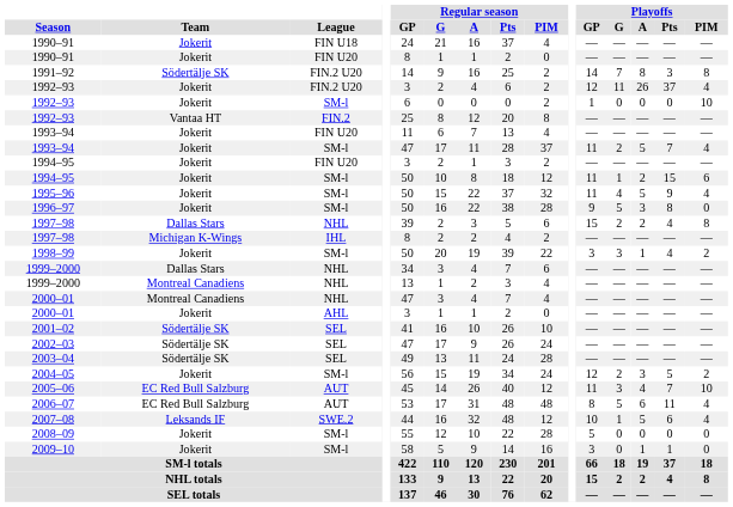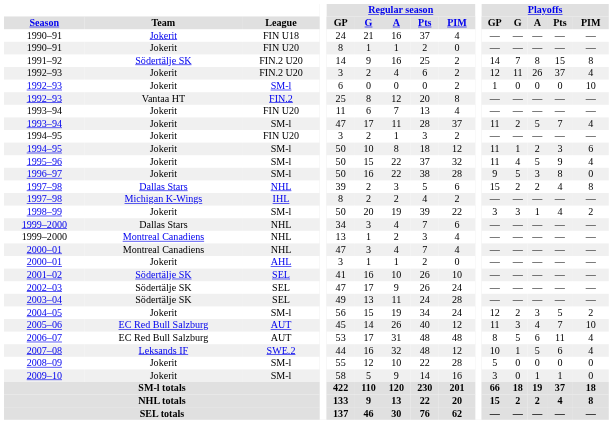 <table border="0" cellpadding="1" cellspacing="0" style="text-align:center; width:60em">
 <tr bgcolor="#e0e0e0">
 <th colspan="3" bgcolor="#ffffff"> </th>
 <th rowspan="99" bgcolor="#ffffff"> </th>
 <th colspan="5"><a href='#'>Regular season</a></th>
 <th rowspan="99" bgcolor="#ffffff"> </th>
 <th colspan="5"><a href='#'>Playoffs</a></th>
 </tr>
 <tr bgcolor="#e0e0e0">
 <th><a href='#'>Season</a></th>
 <th>Team</th>
 <th>League</th>
 <th>GP</th>
 <th><a href='#'>G</a></th>
 <th><a href='#'>A</a></th>
 <th><a href='#'>Pts</a></th>
 <th><a href='#'>PIM</a></th>
 <th>GP</th>
 <th>G</th>
 <th>A</th>
 <th>Pts</th>
 <th>PIM</th>
 </tr>
 <tr>
 <td>1990–91</td>
 <td><a href='#'>Jokerit</a></td>
 <td>FIN U18</td>
 <td>24</td>
 <td>21</td>
 <td>16</td>
 <td>37</td>
 <td>4</td>
 <td>—</td>
 <td>—</td>
 <td>—</td>
 <td>—</td>
 <td>—</td>
 </tr>
 <tr bgcolor="#f0f0f0">
 <td>1990–91</td>
 <td>Jokerit</td>
 <td>FIN U20</td>
 <td>8</td>
 <td>1</td>
 <td>1</td>
 <td>2</td>
 <td>0</td>
 <td>—</td>
 <td>—</td>
 <td>—</td>
 <td>—</td>
 <td>—</td>
 </tr>
 <tr>
 <td>1991–92</td>
 <td><a href='#'>Södertälje SK</a></td>
 <td>FIN.2 U20</td>
 <td>14</td>
 <td>9</td>
 <td>16</td>
 <td>25</td>
 <td>2</td>
 <td>14</td>
 <td>7</td>
 <td>8</td>
-<td>3</td>
+<td>15</td>
 <td>8</td>
 </tr>
 <tr bgcolor="#f0f0f0">
 <td>1992–93</td>
 <td>Jokerit</td>
 <td>FIN.2 U20</td>
 <td>3</td>
 <td>2</td>
 <td>4</td>
 <td>6</td>
 <td>2</td>
 <td>12</td>
 <td>11</td>
 <td>26</td>
 <td>37</td>
 <td>4</td>
 </tr>
 <tr>
 <td><a href='#'>1992–93</a></td>
 <td>Jokerit</td>
 <td><a href='#'>SM-l</a></td>
 <td>6</td>
 <td>0</td>
 <td>0</td>
 <td>0</td>
 <td>2</td>
 <td>1</td>
 <td>0</td>
 <td>0</td>
 <td>0</td>
 <td>10</td>
 </tr>
 <tr bgcolor="#f0f0f0">
 <td><a href='#'>1992–93</a></td>
 <td>Vantaa HT</td>
 <td><a href='#'>FIN.2</a></td>
 <td>25</td>
 <td>8</td>
 <td>12</td>
 <td>20</td>
 <td>8</td>
 <td>—</td>
 <td>—</td>
 <td>—</td>
 <td>—</td>
 <td>—</td>
 </tr>
 <tr>
 <td>1993–94</td>
 <td>Jokerit</td>
 <td>FIN U20</td>
 <td>11</td>
 <td>6</td>
 <td>7</td>
 <td>13</td>
 <td>4</td>
 <td>—</td>
 <td>—</td>
 <td>—</td>
 <td>—</td>
 <td>—</td>
 </tr>
 <tr bgcolor="#f0f0f0">
 <td><a href='#'>1993–94</a></td>
 <td>Jokerit</td>
 <td>SM-l</td>
 <td>47</td>
 <td>17</td>
 <td>11</td>
 <td>28</td>
 <td>37</td>
 <td>11</td>
 <td>2</td>
 <td>5</td>
 <td>7</td>
 <td>4</td>
 </tr>
 <tr>
 <td>1994–95</td>
 <td>Jokerit</td>
 <td>FIN U20</td>
 <td>3</td>
 <td>2</td>
 <td>1</td>
 <td>3</td>
 <td>2</td>
 <td>—</td>
 <td>—</td>
 <td>—</td>
 <td>—</td>
 <td>—</td>
 </tr>
 <tr bgcolor="#f0f0f0">
 <td><a href='#'>1994–95</a></td>
 <td>Jokerit</td>
 <td>SM-l</td>
 <td>50</td>
 <td>10</td>
 <td>8</td>
 <td>18</td>
 <td>12</td>
 <td>11</td>
 <td>1</td>
 <td>2</td>
-<td>15</td>
+<td>3</td>
 <td>6</td>
 </tr>
 <tr>
 <td><a href='#'>1995–96</a></td>
 <td>Jokerit</td>
 <td>SM-l</td>
 <td>50</td>
 <td>15</td>
 <td>22</td>
 <td>37</td>
 <td>32</td>
 <td>11</td>
 <td>4</td>
 <td>5</td>
 <td>9</td>
 <td>4</td>
 </tr>
 <tr bgcolor="#f0f0f0">
 <td><a href='#'>1996–97</a></td>
 <td>Jokerit</td>
 <td>SM-l</td>
 <td>50</td>
 <td>16</td>
 <td>22</td>
 <td>38</td>
 <td>28</td>
 <td>9</td>
 <td>5</td>
 <td>3</td>
 <td>8</td>
 <td>0</td>
 </tr>
 <tr>
 <td><a href='#'>1997–98</a></td>
 <td><a href='#'>Dallas Stars</a></td>
 <td><a href='#'>NHL</a></td>
 <td>39</td>
 <td>2</td>
 <td>3</td>
 <td>5</td>
 <td>6</td>
 <td>15</td>
 <td>2</td>
 <td>2</td>
 <td>4</td>
 <td>8</td>
 </tr>
 <tr bgcolor="#f0f0f0">
 <td><a href='#'>1997–98</a></td>
 <td><a href='#'>Michigan K-Wings</a></td>
 <td><a href='#'>IHL</a></td>
 <td>8</td>
 <td>2</td>
 <td>2</td>
 <td>4</td>
 <td>2</td>
 <td>—</td>
 <td>—</td>
 <td>—</td>
 <td>—</td>
 <td>—</td>
 </tr>
 <tr>
 <td><a href='#'>1998–99</a></td>
 <td>Jokerit</td>
 <td>SM-l</td>
 <td>50</td>
 <td>20</td>
 <td>19</td>
 <td>39</td>
 <td>22</td>
 <td>3</td>
 <td>3</td>
 <td>1</td>
 <td>4</td>
 <td>2</td>
 </tr>
 <tr bgcolor="#f0f0f0">
 <td><a href='#'>1999–2000</a></td>
 <td>Dallas Stars</td>
 <td>NHL</td>
 <td>34</td>
 <td>3</td>
 <td>4</td>
 <td>7</td>
 <td>6</td>
 <td>—</td>
 <td>—</td>
 <td>—</td>
 <td>—</td>
 <td>—</td>
 </tr>
 <tr>
 <td>1999–2000</td>
 <td><a href='#'>Montreal Canadiens</a></td>
 <td>NHL</td>
 <td>13</td>
 <td>1</td>
 <td>2</td>
 <td>3</td>
 <td>4</td>
 <td>—</td>
 <td>—</td>
 <td>—</td>
 <td>—</td>
 <td>—</td>
 </tr>
 <tr bgcolor="#f0f0f0">
 <td><a href='#'>2000–01</a></td>
 <td>Montreal Canadiens</td>
 <td>NHL</td>
 <td>47</td>
 <td>3</td>
 <td>4</td>
 <td>7</td>
 <td>4</td>
 <td>—</td>
 <td>—</td>
 <td>—</td>
 <td>—</td>
 <td>—</td>
 </tr>
 <tr>
 <td><a href='#'>2000–01</a></td>
 <td>Jokerit</td>
 <td><a href='#'>AHL</a></td>
 <td>3</td>
 <td>1</td>
 <td>1</td>
 <td>2</td>
 <td>0</td>
 <td>—</td>
 <td>—</td>
 <td>—</td>
 <td>—</td>
 <td>—</td>
 </tr>
 <tr bgcolor="#f0f0f0">
 <td><a href='#'>2001–02</a></td>
 <td><a href='#'>Södertälje SK</a></td>
 <td><a href='#'>SEL</a></td>
 <td>41</td>
 <td>16</td>
 <td>10</td>
 <td>26</td>
 <td>10</td>
 <td>—</td>
 <td>—</td>
 <td>—</td>
 <td>—</td>
 <td>—</td>
 </tr>
 <tr>
 <td><a href='#'>2002–03</a></td>
 <td>Södertälje SK</td>
 <td>SEL</td>
 <td>47</td>
 <td>17</td>
 <td>9</td>
 <td>26</td>
 <td>24</td>
 <td>—</td>
 <td>—</td>
 <td>—</td>
 <td>—</td>
 <td>—</td>
 </tr>
 <tr bgcolor="#f0f0f0">
 <td><a href='#'>2003–04</a></td>
 <td>Södertälje SK</td>
 <td>SEL</td>
 <td>49</td>
 <td>13</td>
 <td>11</td>
 <td>24</td>
 <td>28</td>
 <td>—</td>
 <td>—</td>
 <td>—</td>
 <td>—</td>
 <td>—</td>
 </tr>
 <tr>
 <td><a href='#'>2004–05</a></td>
 <td>Jokerit</td>
 <td>SM-l</td>
 <td>56</td>
 <td>15</td>
 <td>19</td>
 <td>34</td>
 <td>24</td>
 <td>12</td>
 <td>2</td>
 <td>3</td>
 <td>5</td>
 <td>2</td>
 </tr>
 <tr bgcolor="#f0f0f0">
 <td><a href='#'>2005–06</a></td>
 <td><a href='#'>EC Red Bull Salzburg</a></td>
 <td><a href='#'>AUT</a></td>
 <td>45</td>
 <td>14</td>
 <td>26</td>
 <td>40</td>
 <td>12</td>
 <td>11</td>
 <td>3</td>
 <td>4</td>
 <td>7</td>
 <td>10</td>
 </tr>
 <tr>
 <td><a href='#'>2006–07</a></td>
 <td>EC Red Bull Salzburg</td>
 <td>AUT</td>
 <td>53</td>
 <td>17</td>
 <td>31</td>
 <td>48</td>
 <td>48</td>
 <td>8</td>
 <td>5</td>
 <td>6</td>
 <td>11</td>
 <td>4</td>
 </tr>
 <tr bgcolor="#f0f0f0">
 <td><a href='#'>2007–08</a></td>
 <td><a href='#'>Leksands IF</a></td>
 <td><a href='#'>SWE.2</a></td>
 <td>44</td>
 <td>16</td>
 <td>32</td>
 <td>48</td>
 <td>12</td>
 <td>10</td>
 <td>1</td>
 <td>5</td>
 <td>6</td>
 <td>4</td>
 </tr>
 <tr>
 <td><a href='#'>2008–09</a></td>
 <td>Jokerit</td>
 <td>SM-l</td>
 <td>55</td>
 <td>12</td>
 <td>10</td>
 <td>22</td>
 <td>28</td>
 <td>5</td>
 <td>0</td>
 <td>0</td>
 <td>0</td>
 <td>0</td>
 </tr>
 <tr bgcolor="#f0f0f0">
 <td><a href='#'>2009–10</a></td>
 <td>Jokerit</td>
 <td>SM-l</td>
 <td>58</td>
 <td>5</td>
 <td>9</td>
 <td>14</td>
 <td>16</td>
 <td>3</td>
 <td>0</td>
 <td>1</td>
 <td>1</td>
 <td>0</td>
 </tr>
 <tr bgcolor="#e0e0e0">
 <th colspan="3">SM-l totals</th>
 <th>422</th>
 <th>110</th>
 <th>120</th>
 <th>230</th>
 <th>201</th>
 <th>66</th>
 <th>18</th>
 <th>19</th>
 <th>37</th>
 <th>18</th>
 </tr>
 <tr bgcolor="#e0e0e0">
 <th colspan="3">NHL totals</th>
 <th>133</th>
 <th>9</th>
 <th>13</th>
 <th>22</th>
 <th>20</th>
 <th>15</th>
 <th>2</th>
 <th>2</th>
 <th>4</th>
 <th>8</th>
 </tr>
 <tr bgcolor="#e0e0e0">
 <th colspan="3">SEL totals</th>
 <th>137</th>
 <th>46</th>
 <th>30</th>
 <th>76</th>
 <th>62</th>
 <th>—</th>
 <th>—</th>
 <th>—</th>
 <th>—</th>
 <th>—</th>
 </tr>
 </table>
